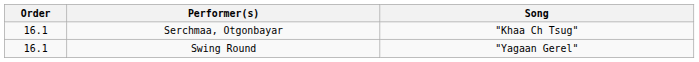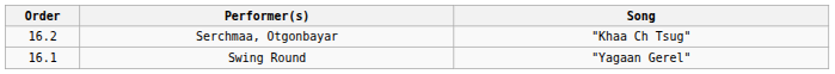 <table class="wikitable" style="text-align:center; line-height:17px; ">
 <tr>
 <th width="05%">Order</th>
 <th width="25%">Performer(s)</th>
 <th width="25%">Song</th>
 </tr>
 <tr>
-<td>16.1</td>
+<td>16.2</td>
 <td>Serchmaa, Otgonbayar</td>
 <td>"Khaa Ch Tsug"</td>
 </tr>
 <tr>
 <td>16.1</td>
 <td>Swing Round</td>
 <td>"Yagaan Gerel"</td>
 </tr>
 </table>
